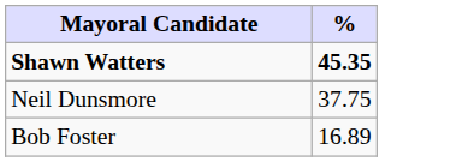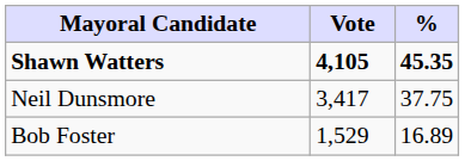 <table class="wikitable">
 <tr>
 <th style="background:#ddf; width:200px;">Mayoral Candidate</th>
+<th style="background:#ddf; width:50px;">Vote</th>
 <th style="background:#ddf; width:30px;">%</th>
 </tr>
 <tr>
 <td><strong>Shawn Watters</strong></td>
+<td><strong>4,105</strong></td>
 <td><strong>45.35</strong></td>
 </tr>
 <tr>
 <td>Neil Dunsmore</td>
+<td>3,417</td>
 <td>37.75</td>
 </tr>
 <tr>
 <td>Bob Foster</td>
+<td>1,529</td>
 <td>16.89</td>
 </tr>
 </table>
